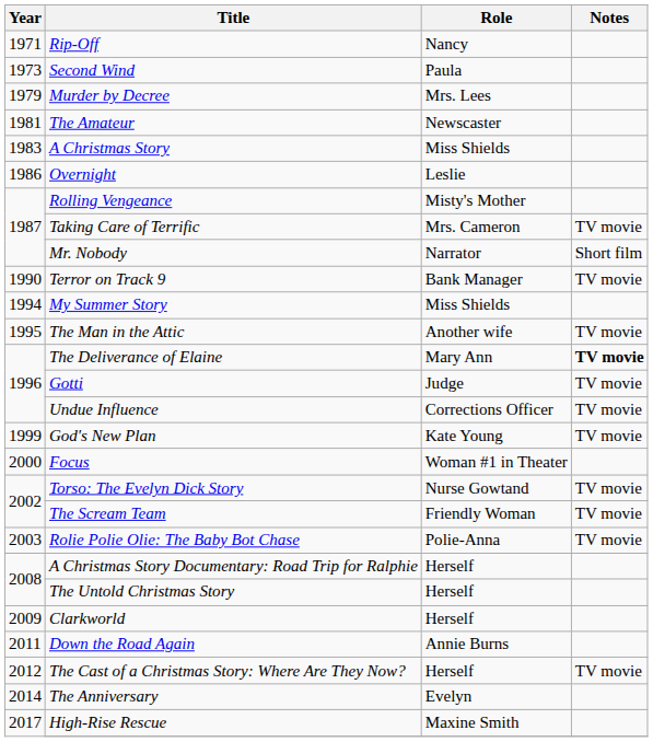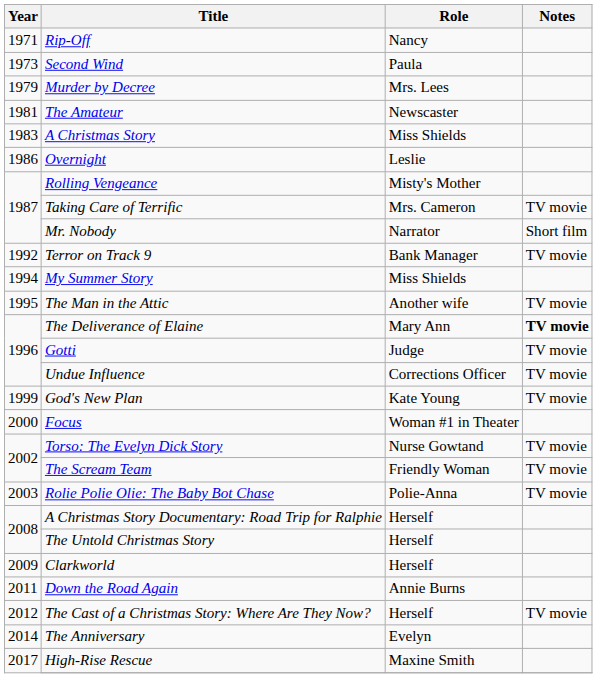 <table class="wikitable sortable">
 <tr>
 <th>Year</th>
 <th>Title</th>
 <th>Role</th>
 <th class="unsortable">Notes</th>
 </tr>
 <tr>
 <td>1971</td>
 <td><em><a href='#'>Rip-Off</a></em></td>
 <td>Nancy</td>
 <td></td>
 </tr>
 <tr>
 <td>1973</td>
 <td><em><a href='#'>Second Wind</a></em></td>
 <td>Paula</td>
 <td></td>
 </tr>
 <tr>
 <td>1979</td>
 <td><em><a href='#'>Murder by Decree</a></em></td>
 <td>Mrs. Lees</td>
 <td></td>
 </tr>
 <tr>
 <td>1981</td>
 <td data-sort-value="Amateur, The"><em><a href='#'>The Amateur</a></em></td>
 <td>Newscaster</td>
 <td></td>
 </tr>
 <tr>
 <td>1983</td>
 <td data-sort-value="Christmas Story, A"><em><a href='#'>A Christmas Story</a></em></td>
 <td>Miss Shields</td>
 <td></td>
 </tr>
 <tr>
 <td>1986</td>
 <td><em><a href='#'>Overnight</a></em></td>
 <td>Leslie</td>
 <td></td>
 </tr>
 <tr>
 <td rowspan="3">1987</td>
 <td><em><a href='#'>Rolling Vengeance</a></em></td>
 <td>Misty's Mother</td>
 <td></td>
 </tr>
 <tr>
 <td><em>Taking Care of Terrific</em></td>
 <td>Mrs. Cameron</td>
 <td>TV movie</td>
 </tr>
 <tr>
 <td><em>Mr. Nobody</em></td>
 <td>Narrator</td>
 <td>Short film</td>
 </tr>
 <tr>
-<td>1990</td>
+<td>1992</td>
 <td><em>Terror on Track 9</em></td>
 <td>Bank Manager</td>
 <td>TV movie</td>
 </tr>
 <tr>
 <td>1994</td>
 <td><em><a href='#'>My Summer Story</a></em></td>
 <td>Miss Shields</td>
 <td></td>
 </tr>
 <tr>
 <td>1995</td>
 <td data-sort-value="Man in the Attic, The"><em>The Man in the Attic</em></td>
 <td>Another wife</td>
 <td>TV movie</td>
 </tr>
 <tr>
 <td rowspan="3">1996</td>
 <td data-sort-value="Deliverance of Elaine, The"><em>The Deliverance of Elaine</em></td>
 <td>Mary Ann</td>
 <td><strong>TV movie</strong></td>
 </tr>
 <tr>
 <td><em><a href='#'>Gotti</a></em></td>
 <td>Judge</td>
 <td>TV movie</td>
 </tr>
 <tr>
 <td><em>Undue Influence</em></td>
 <td>Corrections Officer</td>
 <td>TV movie</td>
 </tr>
 <tr>
 <td>1999</td>
 <td><em>God's New Plan</em></td>
 <td>Kate Young</td>
 <td>TV movie</td>
 </tr>
 <tr>
 <td>2000</td>
 <td><em><a href='#'>Focus</a></em></td>
 <td>Woman #1 in Theater</td>
 <td></td>
 </tr>
 <tr>
 <td rowspan="2">2002</td>
 <td><em><a href='#'>Torso: The Evelyn Dick Story</a></em></td>
 <td>Nurse Gowtand</td>
 <td>TV movie</td>
 </tr>
 <tr>
 <td data-sort-value="Scream Team, The"><em><a href='#'>The Scream Team</a></em></td>
 <td>Friendly Woman</td>
 <td>TV movie</td>
 </tr>
 <tr>
 <td>2003</td>
 <td><em><a href='#'>Rolie Polie Olie: The Baby Bot Chase</a></em></td>
 <td>Polie-Anna</td>
 <td>TV movie</td>
 </tr>
 <tr>
 <td rowspan="2">2008</td>
 <td data-sort-value="Christmas Story Documentary: Road Trip for Ralphie, A"><em>A Christmas Story Documentary: Road Trip for Ralphie</em></td>
 <td>Herself</td>
 <td></td>
 </tr>
 <tr>
 <td data-sort-value="Untold Christmas Story, The"><em>The Untold Christmas Story</em></td>
 <td>Herself</td>
 <td></td>
 </tr>
 <tr>
 <td>2009</td>
 <td><em>Clarkworld</em></td>
 <td>Herself</td>
 <td></td>
 </tr>
 <tr>
 <td>2011</td>
 <td><em><a href='#'>Down the Road Again</a></em></td>
 <td>Annie Burns</td>
 <td></td>
 </tr>
 <tr>
 <td>2012</td>
 <td data-sort-value="Cast of a Christmas Story: Where Are They Now?, The"><em>The Cast of a Christmas Story: Where Are They Now?</em></td>
 <td>Herself</td>
 <td>TV movie</td>
 </tr>
 <tr>
 <td>2014</td>
 <td data-sort-value="Anniversary, The"><em>The Anniversary</em></td>
 <td>Evelyn</td>
 <td></td>
 </tr>
 <tr>
 <td rowspan="2">2017</td>
 <td><em>High-Rise Rescue</em></td>
 <td>Maxine Smith</td>
 <td></td>
 </tr>
 <tr>
 </tr>
 </table>
